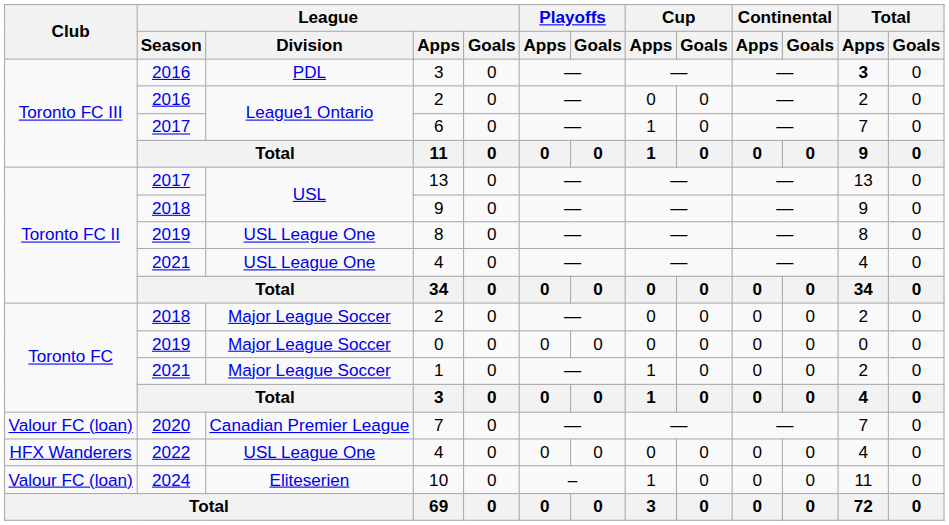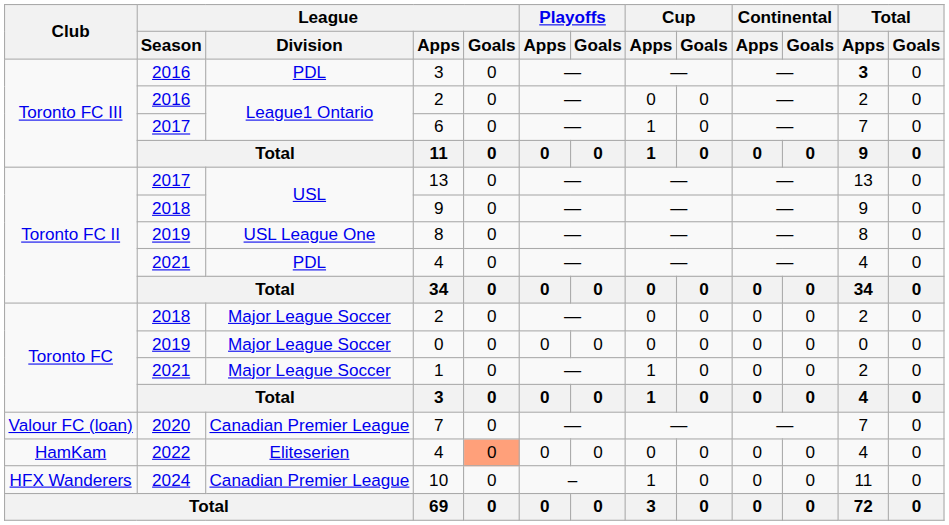 <table class="wikitable" style="text-align: center">
 <tr>
 <th rowspan="2">Club</th>
 <th colspan="4">League</th>
 <th colspan="2"><a href='#'>Playoffs</a></th>
 <th colspan="2">Cup</th>
 <th colspan="2">Continental</th>
 <th colspan="2">Total</th>
 </tr>
 <tr>
 <th>Season</th>
 <th>Division</th>
 <th>Apps</th>
 <th>Goals</th>
 <th>Apps</th>
 <th>Goals</th>
 <th>Apps</th>
 <th>Goals</th>
 <th>Apps</th>
 <th>Goals</th>
 <th>Apps</th>
 <th>Goals</th>
 </tr>
 <tr>
 <td rowspan="4"><a href='#'>Toronto FC III</a></td>
 <td><a href='#'>2016</a></td>
 <td><a href='#'>PDL</a></td>
 <td>3</td>
 <td>0</td>
 <td colspan="2">—</td>
 <td colspan="2">—</td>
 <td colspan="2">—</td>
 <td><strong>3</strong></td>
 <td>0</td>
 </tr>
 <tr>
 <td><a href='#'>2016</a></td>
 <td rowspan="2"><a href='#'>League1 Ontario</a></td>
 <td>2</td>
 <td>0</td>
 <td colspan="2">—</td>
 <td>0</td>
 <td>0</td>
 <td colspan="2">—</td>
 <td>2</td>
 <td>0</td>
 </tr>
 <tr>
 <td><a href='#'>2017</a></td>
 <td>6</td>
 <td>0</td>
 <td colspan="2">—</td>
 <td>1</td>
 <td>0</td>
 <td colspan="2">—</td>
 <td>7</td>
 <td>0</td>
 </tr>
 <tr>
 <th colspan="2">Total</th>
 <th>11</th>
 <th>0</th>
 <th>0</th>
 <th>0</th>
 <th>1</th>
 <th>0</th>
 <th>0</th>
 <th>0</th>
 <th>9</th>
 <th>0</th>
 </tr>
 <tr>
 <td rowspan="5"><a href='#'>Toronto FC II</a></td>
 <td><a href='#'>2017</a></td>
 <td rowspan="2"><a href='#'>USL</a></td>
 <td>13</td>
 <td>0</td>
 <td colspan="2">—</td>
 <td colspan="2">—</td>
 <td colspan="2">—</td>
 <td>13</td>
 <td>0</td>
 </tr>
 <tr>
 <td><a href='#'>2018</a></td>
 <td>9</td>
 <td>0</td>
 <td colspan="2">—</td>
 <td colspan="2">—</td>
 <td colspan="2">—</td>
 <td>9</td>
 <td>0</td>
 </tr>
 <tr>
 <td><a href='#'>2019</a></td>
 <td><a href='#'>USL League One</a></td>
 <td>8</td>
 <td>0</td>
 <td colspan="2">—</td>
 <td colspan="2">—</td>
 <td colspan="2">—</td>
 <td>8</td>
 <td>0</td>
 </tr>
 <tr>
 <td><a href='#'>2021</a></td>
-<td><a href='#'>USL League One</a></td>
+<td><a href='#'>PDL</a></td>
 <td>4</td>
 <td>0</td>
 <td colspan="2">—</td>
 <td colspan="2">—</td>
 <td colspan="2">—</td>
 <td>4</td>
 <td>0</td>
 </tr>
 <tr>
 <th colspan="2">Total</th>
 <th>34</th>
 <th>0</th>
 <th>0</th>
 <th>0</th>
 <th>0</th>
 <th>0</th>
 <th>0</th>
 <th>0</th>
 <th>34</th>
 <th>0</th>
 </tr>
 <tr>
 <td rowspan="4"><a href='#'>Toronto FC</a></td>
 <td><a href='#'>2018</a></td>
 <td><a href='#'>Major League Soccer</a></td>
 <td>2</td>
 <td>0</td>
 <td colspan="2">—</td>
 <td>0</td>
 <td>0</td>
 <td>0</td>
 <td>0</td>
 <td>2</td>
 <td>0</td>
 </tr>
 <tr>
 <td><a href='#'>2019</a></td>
 <td><a href='#'>Major League Soccer</a></td>
 <td>0</td>
 <td>0</td>
 <td>0</td>
 <td>0</td>
 <td>0</td>
 <td>0</td>
 <td>0</td>
 <td>0</td>
 <td>0</td>
 <td>0</td>
 </tr>
 <tr>
 <td><a href='#'>2021</a></td>
 <td><a href='#'>Major League Soccer</a></td>
 <td>1</td>
 <td>0</td>
 <td colspan="2">—</td>
 <td>1</td>
 <td>0</td>
 <td>0</td>
 <td>0</td>
 <td>2</td>
 <td>0</td>
 </tr>
 <tr>
 <th colspan="2">Total</th>
 <th>3</th>
 <th>0</th>
 <th>0</th>
 <th>0</th>
 <th>1</th>
 <th>0</th>
 <th>0</th>
 <th>0</th>
 <th>4</th>
 <th>0</th>
 </tr>
 <tr>
 <td><a href='#'>Valour FC (loan)</a></td>
 <td><a href='#'>2020</a></td>
 <td><a href='#'>Canadian Premier League</a></td>
 <td>7</td>
 <td>0</td>
 <td colspan="2">—</td>
 <td colspan="2">—</td>
 <td colspan="2">—</td>
 <td>7</td>
 <td>0</td>
 </tr>
 <tr>
-<td><a href='#'>HFX Wanderers</a></td>
+<td><a href='#'>HamKam</a></td>
 <td><a href='#'>2022</a></td>
-<td><a href='#'>USL League One</a></td>
+<td><a href='#'>Eliteserien</a></td>
 <td>4</td>
-<td>0</td>
+<td style="background: lightsalmon;">0</td>
 <td>0</td>
 <td>0</td>
 <td>0</td>
 <td>0</td>
 <td>0</td>
 <td>0</td>
 <td>4</td>
 <td>0</td>
 </tr>
 <tr>
-<td><a href='#'>Valour FC (loan)</a></td>
+<td><a href='#'>HFX Wanderers</a></td>
 <td><a href='#'>2024</a></td>
-<td><a href='#'>Eliteserien</a></td>
+<td><a href='#'>Canadian Premier League</a></td>
 <td>10</td>
 <td>0</td>
 <td colspan="2">–</td>
 <td>1</td>
 <td>0</td>
 <td>0</td>
 <td>0</td>
 <td>11</td>
 <td>0</td>
 </tr>
 <tr>
 <th colspan="3">Total</th>
 <th>69</th>
 <th>0</th>
 <th>0</th>
 <th>0</th>
 <th>3</th>
 <th>0</th>
 <th>0</th>
 <th>0</th>
 <th>72</th>
 <th>0</th>
 </tr>
 </table>
